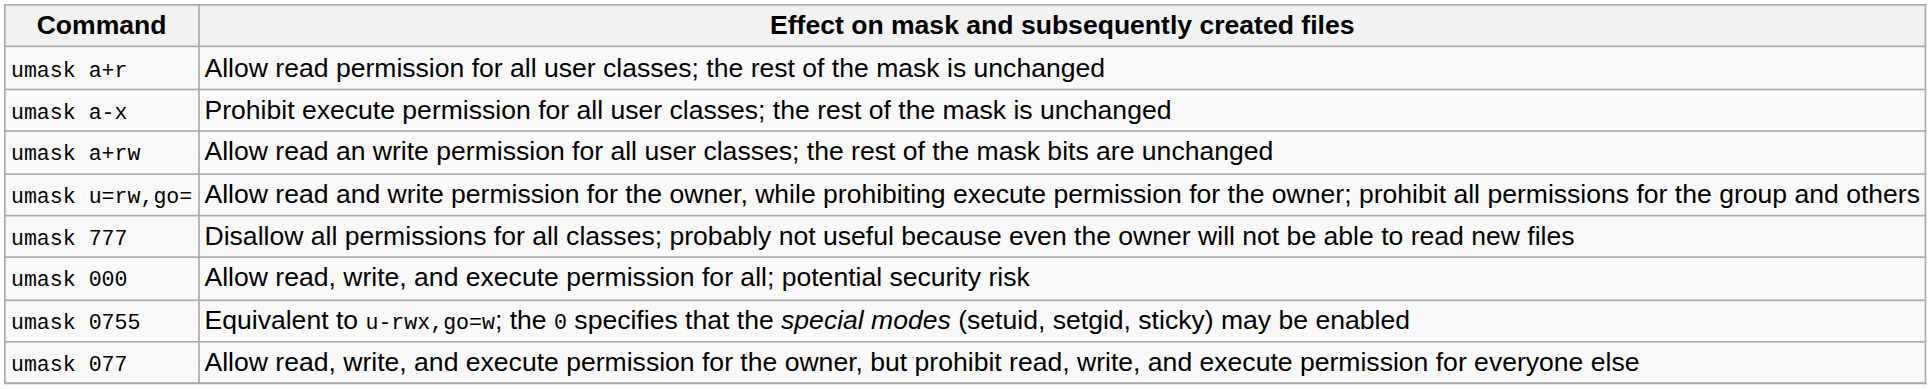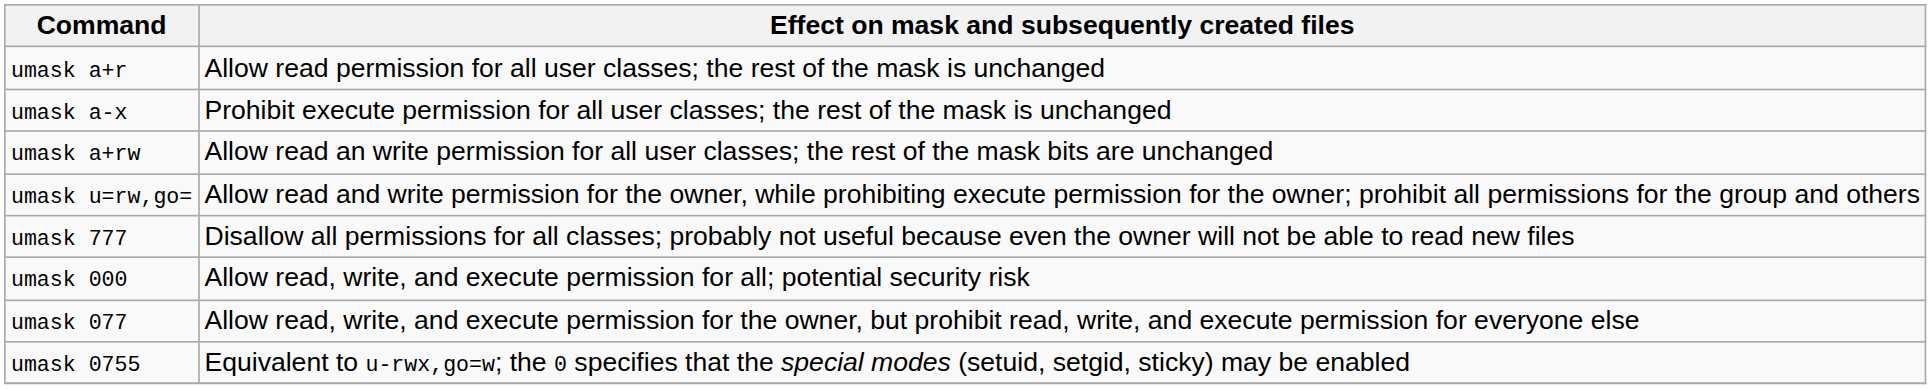 <table class="wikitable">
 <tr>
 <th>Command</th>
 <th>Effect on mask and subsequently created files</th>
 </tr>
 <tr>
 <td><code>umask a+r</code></td>
 <td>Allow read permission for all user classes; the rest of the mask is unchanged</td>
 </tr>
 <tr>
 <td><code>umask a-x</code></td>
 <td>Prohibit execute permission for all user classes; the rest of the mask is unchanged</td>
 </tr>
 <tr>
 <td><code>umask a+rw</code></td>
 <td>Allow read an write permission for all user classes; the rest of the mask bits are unchanged</td>
 </tr>
 <tr>
 <td><code>umask u=rw,go=</code></td>
 <td>Allow read and write permission for the owner, while prohibiting execute permission for the owner; prohibit all permissions for the group and others</td>
 </tr>
 <tr>
 <td><code>umask 777</code></td>
 <td>Disallow all permissions for all classes; probably not useful because even the owner will not be able to read new files</td>
 </tr>
 <tr>
 <td><code>umask 000</code></td>
 <td>Allow read, write, and execute permission for all; potential security risk</td>
 </tr>
 <tr>
+<td><code>umask 077</code></td>
+<td>Allow read, write, and execute permission for the owner, but prohibit read, write, and execute permission for everyone else</td>
+</tr>
+<tr>
 <td><code>umask 0755</code></td>
 <td>Equivalent to <code>u-rwx,go=w</code>; the <code>0</code> specifies that the <em>special modes</em> (setuid, setgid, sticky) may be enabled</td>
 </tr>
 <tr>
-<td><code>umask 077</code></td>
-<td>Allow read, write, and execute permission for the owner, but prohibit read, write, and execute permission for everyone else</td>
-</tr>
-<tr>
 </tr>
 </table>
